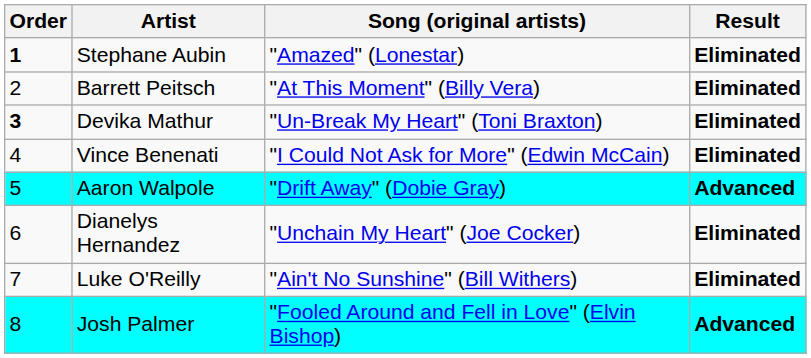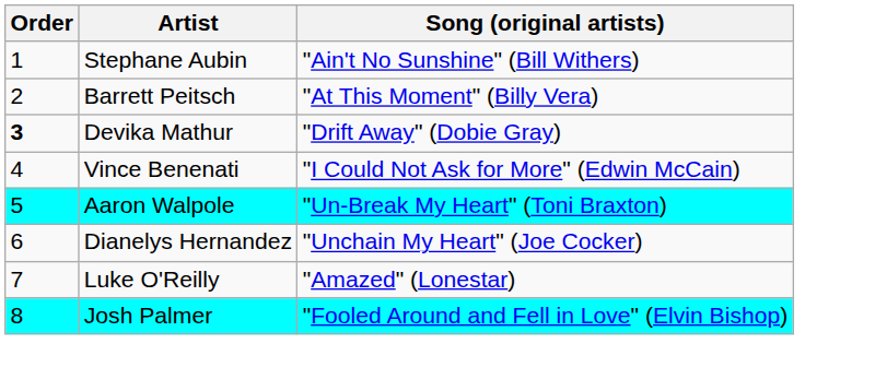 <table class=wikitable>
 <tr>
 <th>Order</th>
 <th>Artist</th>
 <th>Song (original artists)</th>
-<th>Result</th>
 </tr>
 <tr>
-<td><strong>1</strong></td>
+<td>1</td>
 <td>Stephane Aubin</td>
-<td>"<a href='#'>Amazed</a>" (<a href='#'>Lonestar</a>)</td>
-<td><strong>Eliminated</strong></td>
+<td>"<a href='#'>Ain't No Sunshine</a>" (<a href='#'>Bill Withers</a>)</td>
 </tr>
 <tr>
 <td>2</td>
 <td>Barrett Peitsch</td>
 <td>"<a href='#'>At This Moment</a>" (<a href='#'>Billy Vera</a>)</td>
-<td><strong>Eliminated</strong></td>
 </tr>
 <tr>
 <td><strong>3</strong></td>
 <td>Devika Mathur</td>
-<td>"<a href='#'>Un-Break My Heart</a>" (<a href='#'>Toni Braxton</a>)</td>
-<td><strong>Eliminated</strong></td>
+<td>"<a href='#'>Drift Away</a>" (<a href='#'>Dobie Gray</a>)</td>
 </tr>
 <tr>
 <td>4</td>
 <td>Vince Benenati</td>
 <td>"<a href='#'>I Could Not Ask for More</a>" (<a href='#'>Edwin McCain</a>)</td>
-<td><strong>Eliminated</strong></td>
 </tr>
 <tr style="background:cyan;">
 <td>5</td>
 <td>Aaron Walpole</td>
-<td>"<a href='#'>Drift Away</a>" (<a href='#'>Dobie Gray</a>)</td>
-<td><strong>Advanced</strong></td>
+<td>"<a href='#'>Un-Break My Heart</a>" (<a href='#'>Toni Braxton</a>)</td>
 </tr>
 <tr>
 <td>6</td>
 <td>Dianelys Hernandez</td>
 <td>"<a href='#'>Unchain My Heart</a>" (<a href='#'>Joe Cocker</a>)</td>
-<td><strong>Eliminated</strong></td>
 </tr>
 <tr>
 <td>7</td>
 <td>Luke O'Reilly</td>
-<td>"<a href='#'>Ain't No Sunshine</a>" (<a href='#'>Bill Withers</a>)</td>
-<td><strong>Eliminated</strong></td>
+<td>"<a href='#'>Amazed</a>" (<a href='#'>Lonestar</a>)</td>
 </tr>
 <tr style="background:cyan;">
 <td>8</td>
 <td>Josh Palmer</td>
 <td>"<a href='#'>Fooled Around and Fell in Love</a>" (<a href='#'>Elvin Bishop</a>)</td>
-<td><strong>Advanced</strong></td>
 </tr>
 </table>
